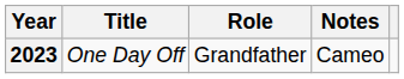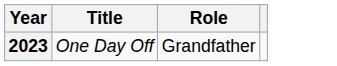 <table class="wikitable sortable plainrowheaders">
 <tr>
 <th scope="col">Year</th>
 <th scope="col">Title</th>
 <th scope="col">Role</th>
-<th scope="col" class="unsortable">Notes</th>
 <th scope="col" class="unsortable"></th>
 </tr>
 <tr>
 <th scope="row">2023</th>
 <td><em>One Day Off</em></td>
 <td>Grandfather</td>
-<td>Cameo</td>
 <td></td>
 </tr>
 </table>
